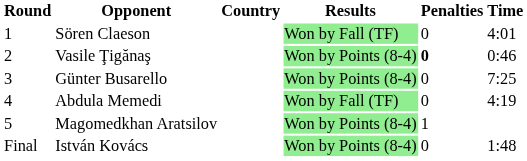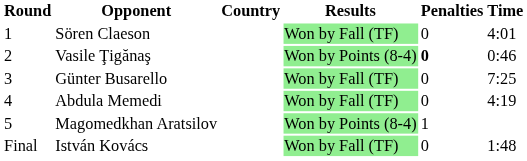 <table class = border="1">
 <tr>
 <th>Round</th>
 <th>Opponent</th>
 <th>Сountry</th>
 <th>Results</th>
 <th>Penalties</th>
 <th>Time</th>
 </tr>
 <tr>
 <td>1</td>
 <td>Sören Claeson</td>
 <td></td>
 <td style="background:#90EE90">Won by Fall (TF)</td>
 <td>0</td>
 <td>4:01</td>
 </tr>
 <tr>
 <td>2</td>
 <td>Vasile Ţigănaş</td>
 <td></td>
 <td style="background:#90EE90">Won by Points (8-4)</td>
 <td><strong>0</strong></td>
 <td>0:46</td>
 </tr>
 <tr>
 <td>3</td>
 <td>Günter Busarello</td>
 <td></td>
-<td style="background:#90EE90">Won by Points (8-4)</td>
+<td style="background:#90EE90">Won by Fall (TF)</td>
 <td>0</td>
 <td>7:25</td>
 </tr>
 <tr>
 <td>4</td>
 <td>Abdula Memedi</td>
 <td></td>
 <td style="background:#90EE90">Won by Fall (TF)</td>
 <td>0</td>
 <td>4:19</td>
 </tr>
 <tr>
 <td>5</td>
 <td>Magomedkhan Aratsilov</td>
 <td></td>
 <td style="background:#90EE90">Won by Points (8-4)</td>
 <td>1</td>
 <td></td>
 </tr>
 <tr>
 <td>Final</td>
 <td>István Kovács</td>
 <td></td>
-<td style="background:#90EE90">Won by Points (8-4)</td>
+<td style="background:#90EE90">Won by Fall (TF)</td>
 <td>0</td>
 <td>1:48</td>
 </tr>
 <tr>
 </tr>
 </table>
